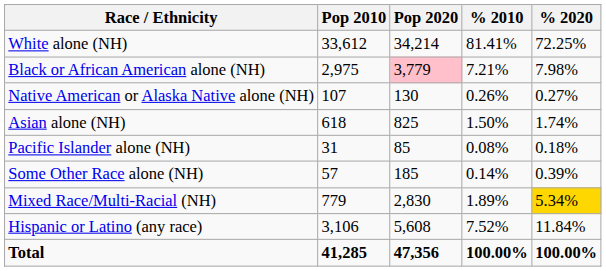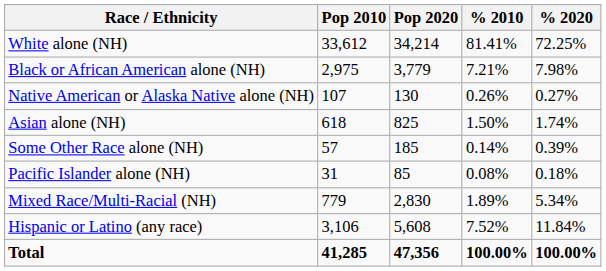 <table class="wikitable">
 <tr>
 <th>Race / Ethnicity</th>
 <th>Pop 2010</th>
 <th>Pop 2020</th>
 <th>% 2010</th>
 <th>% 2020</th>
 </tr>
 <tr>
 <td><a href='#'>White</a> alone (NH)</td>
 <td>33,612</td>
 <td>34,214</td>
 <td>81.41%</td>
 <td>72.25%</td>
 </tr>
 <tr>
 <td><a href='#'>Black or African American</a> alone (NH)</td>
 <td>2,975</td>
-<td style="background: pink;">3,779</td>
+<td>3,779</td>
 <td>7.21%</td>
 <td>7.98%</td>
 </tr>
 <tr>
 <td><a href='#'>Native American</a> or <a href='#'>Alaska Native</a> alone (NH)</td>
 <td>107</td>
 <td>130</td>
 <td>0.26%</td>
 <td>0.27%</td>
 </tr>
 <tr>
 <td><a href='#'>Asian</a> alone (NH)</td>
 <td>618</td>
 <td>825</td>
 <td>1.50%</td>
 <td>1.74%</td>
 </tr>
 <tr>
+<td><a href='#'>Some Other Race</a> alone (NH)</td>
+<td>57</td>
+<td>185</td>
+<td>0.14%</td>
+<td>0.39%</td>
+</tr>
+<tr>
 <td><a href='#'>Pacific Islander</a> alone (NH)</td>
 <td>31</td>
 <td>85</td>
 <td>0.08%</td>
 <td>0.18%</td>
 </tr>
 <tr>
-<td><a href='#'>Some Other Race</a> alone (NH)</td>
-<td>57</td>
-<td>185</td>
-<td>0.14%</td>
-<td>0.39%</td>
-</tr>
-<tr>
 <td><a href='#'>Mixed Race/Multi-Racial</a> (NH)</td>
 <td>779</td>
 <td>2,830</td>
 <td>1.89%</td>
-<td style="background: gold;">5.34%</td>
+<td>5.34%</td>
 </tr>
 <tr>
 <td><a href='#'>Hispanic or Latino</a> (any race)</td>
 <td>3,106</td>
 <td>5,608</td>
 <td>7.52%</td>
 <td>11.84%</td>
 </tr>
 <tr>
 <td><strong>Total</strong></td>
 <td><strong>41,285</strong></td>
 <td><strong>47,356</strong></td>
 <td><strong>100.00%</strong></td>
 <td><strong>100.00%</strong></td>
 </tr>
 </table>
